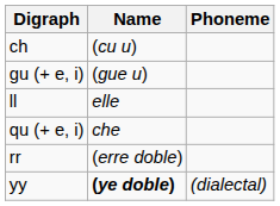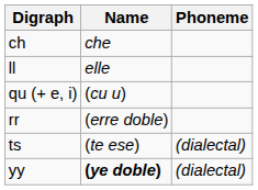 <table class="wikitable">
 <tr>
 <th>Digraph</th>
 <th>Name</th>
 <th>Phoneme</th>
 </tr>
 <tr>
 <td>ch</td>
-<td>(<em>cu u</em>)</td>
-<td></td>
-</tr>
-<tr>
-<td>gu (+ e, i)</td>
-<td>(<em>gue u</em>)</td>
+<td><em>che</em></td>
 <td></td>
 </tr>
 <tr>
 <td>ll</td>
 <td><em>elle</em></td>
 <td></td>
 </tr>
 <tr>
 <td>qu (+ e, i)</td>
-<td><em>che</em></td>
+<td>(<em>cu u</em>)</td>
 <td></td>
 </tr>
 <tr>
 <td>rr</td>
 <td>(<em>erre doble</em>)</td>
 <td></td>
 </tr>
 <tr>
+<td>ts</td>
+<td>(<em>te ese</em>)</td>
+<td> <em>(dialectal)</em></td>
+</tr>
+<tr>
 <td>yy</td>
 <td><strong>(<em>ye doble</em>)</strong></td>
 <td> <em>(dialectal)</em></td>
 </tr>
 </table>
